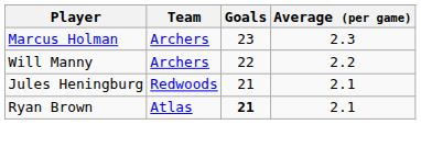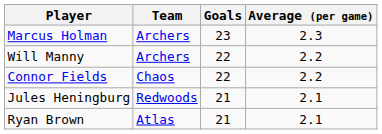 <table class="wikitable sortable" style="text-align:left;">
 <tr>
 </tr>
 <tr>
 <th>Player</th>
 <th>Team</th>
 <th>Goals</th>
 <th>Average <small>(per game)</small><br></th>
 </tr>
 <tr>
 <td><a href='#'>Marcus Holman</a></td>
 <td><a href='#'>Archers</a></td>
 <td style="text-align:center;">23</td>
 <td style="text-align:center;">2.3</td>
 </tr>
 <tr>
 <td>Will Manny</td>
 <td><a href='#'>Archers</a></td>
 <td style="text-align:center;">22</td>
 <td style="text-align:center;">2.2</td>
 </tr>
 <tr>
+<td><a href='#'>Connor Fields</a></td>
+<td><a href='#'>Chaos</a></td>
+<td style="text-align:center;">22</td>
+<td style="text-align:center;">2.2</td>
+</tr>
+<tr>
 <td>Jules Heningburg</td>
 <td><a href='#'>Redwoods</a></td>
 <td style="text-align:center;">21</td>
 <td style="text-align:center;">2.1</td>
 </tr>
 <tr>
 <td>Ryan Brown</td>
 <td><a href='#'>Atlas</a></td>
-<td style="text-align:center;"><strong>21</strong></td>
+<td style="text-align:center;">21</td>
 <td style="text-align:center;">2.1</td>
 </tr>
 </table>
